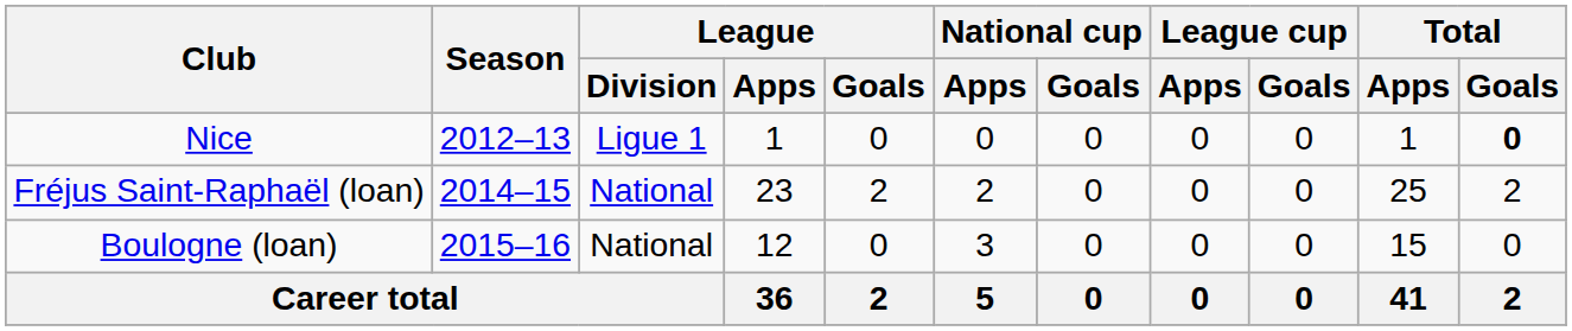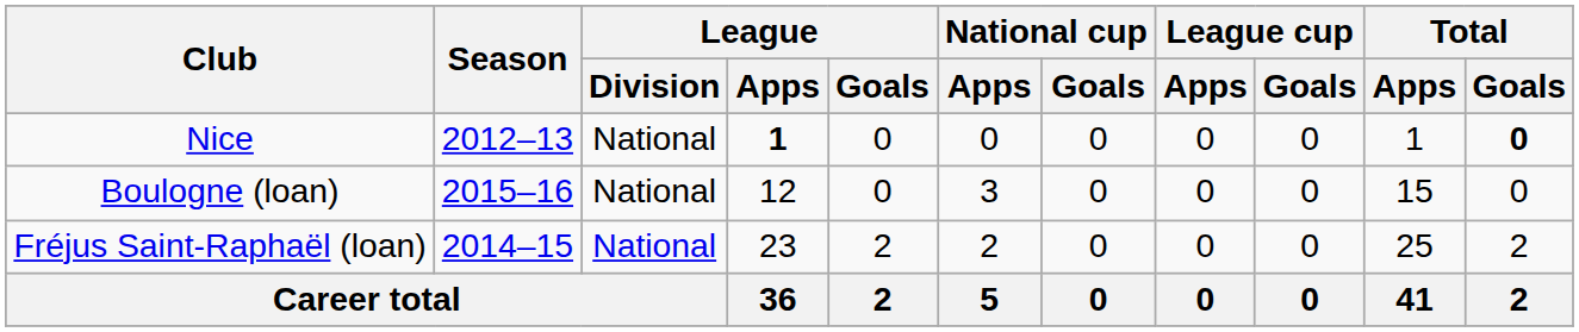 <table class="wikitable" style="text-align:center">
 <tr>
 <th rowspan="2">Club</th>
 <th rowspan="2">Season</th>
 <th colspan="3">League</th>
 <th colspan="2">National cup </th>
 <th colspan="2">League cup </th>
 <th colspan="2">Total</th>
 </tr>
 <tr>
 <th>Division</th>
 <th>Apps</th>
 <th>Goals</th>
 <th>Apps</th>
 <th>Goals</th>
 <th>Apps</th>
 <th>Goals</th>
 <th>Apps</th>
 <th>Goals</th>
 </tr>
 <tr>
 <td><a href='#'>Nice</a></td>
 <td><a href='#'>2012–13</a></td>
-<td><a href='#'>Ligue 1</a></td>
-<td>1</td>
+<td>National</td>
+<td><strong>1</strong></td>
 <td>0</td>
 <td>0</td>
 <td>0</td>
 <td>0</td>
 <td>0</td>
 <td>1</td>
 <td><strong>0</strong></td>
+</tr>
+<tr>
+<td><a href='#'>Boulogne</a> (loan)</td>
+<td><a href='#'>2015–16</a></td>
+<td>National</td>
+<td>12</td>
+<td>0</td>
+<td>3</td>
+<td>0</td>
+<td>0</td>
+<td>0</td>
+<td>15</td>
+<td>0</td>
 </tr>
 <tr>
 <td><a href='#'>Fréjus Saint-Raphaël</a> (loan)</td>
 <td><a href='#'>2014–15</a></td>
 <td><a href='#'>National</a></td>
 <td>23</td>
 <td>2</td>
 <td>2</td>
 <td>0</td>
 <td>0</td>
 <td>0</td>
 <td>25</td>
 <td>2</td>
 </tr>
 <tr>
-<td><a href='#'>Boulogne</a> (loan)</td>
-<td><a href='#'>2015–16</a></td>
-<td>National</td>
-<td>12</td>
-<td>0</td>
-<td>3</td>
-<td>0</td>
-<td>0</td>
-<td>0</td>
-<td>15</td>
-<td>0</td>
-</tr>
-<tr>
 <th colspan="3">Career total</th>
 <th>36</th>
 <th>2</th>
 <th>5</th>
 <th>0</th>
 <th>0</th>
 <th>0</th>
 <th>41</th>
 <th>2</th>
 </tr>
 </table>
